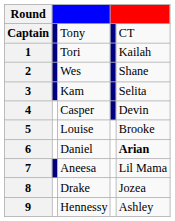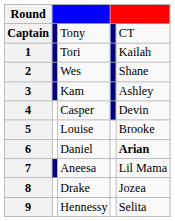 <table class="wikitable">
 <tr>
 <th>Round</th>
 <th style="background:blue" colspan="2"></th>
 <th style="background:red" colspan="2"></th>
 </tr>
 <tr>
 <th>Captain</th>
 <td bgcolor="navy"></td>
 <td>Tony</td>
 <td bgcolor="navy"></td>
 <td>CT</td>
 </tr>
 <tr>
 <th>1</th>
 <td bgcolor="navy"></td>
 <td>Tori</td>
 <td bgcolor="navy"></td>
 <td>Kailah</td>
 </tr>
 <tr>
 <th>2</th>
 <td bgcolor="navy"></td>
 <td>Wes</td>
 <td bgcolor="navy"></td>
 <td>Shane</td>
 </tr>
 <tr>
 <th>3</th>
 <td bgcolor="navy"></td>
 <td>Kam</td>
 <td bgcolor="navy"></td>
-<td>Selita</td>
+<td>Ashley</td>
 </tr>
 <tr>
 <th>4</th>
 <td bgcolor="white"></td>
 <td>Casper</td>
 <td bgcolor="navy"></td>
 <td>Devin</td>
 </tr>
 <tr>
 <th>5</th>
 <td bgcolor="white"></td>
 <td>Louise</td>
 <td bgcolor="white"></td>
 <td>Brooke</td>
 </tr>
 <tr>
 <th>6</th>
 <td bgcolor="white"></td>
 <td>Daniel</td>
 <td bgcolor="white"></td>
 <td><strong>Arian</strong></td>
 </tr>
 <tr>
 <th>7</th>
 <td bgcolor="navy"></td>
 <td>Aneesa</td>
 <td bgcolor="white"></td>
 <td>Lil Mama</td>
 </tr>
 <tr>
 <th>8</th>
 <td bgcolor="white"></td>
 <td>Drake</td>
 <td bgcolor="white"></td>
 <td>Jozea</td>
 </tr>
 <tr>
 <th>9</th>
 <td bgcolor="white"></td>
 <td>Hennessy</td>
 <td bgcolor="white"></td>
-<td>Ashley</td>
+<td>Selita</td>
 </tr>
 </table>
